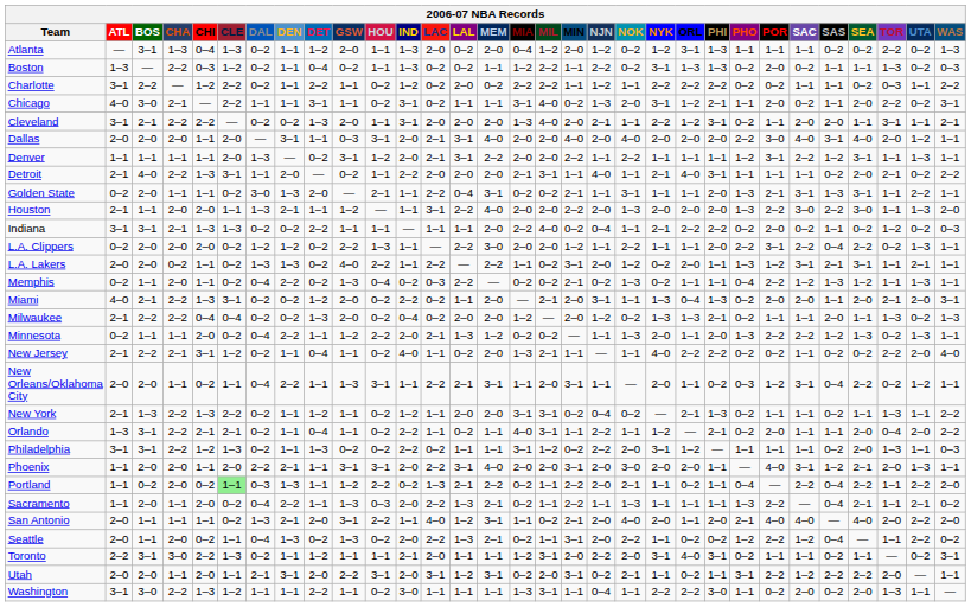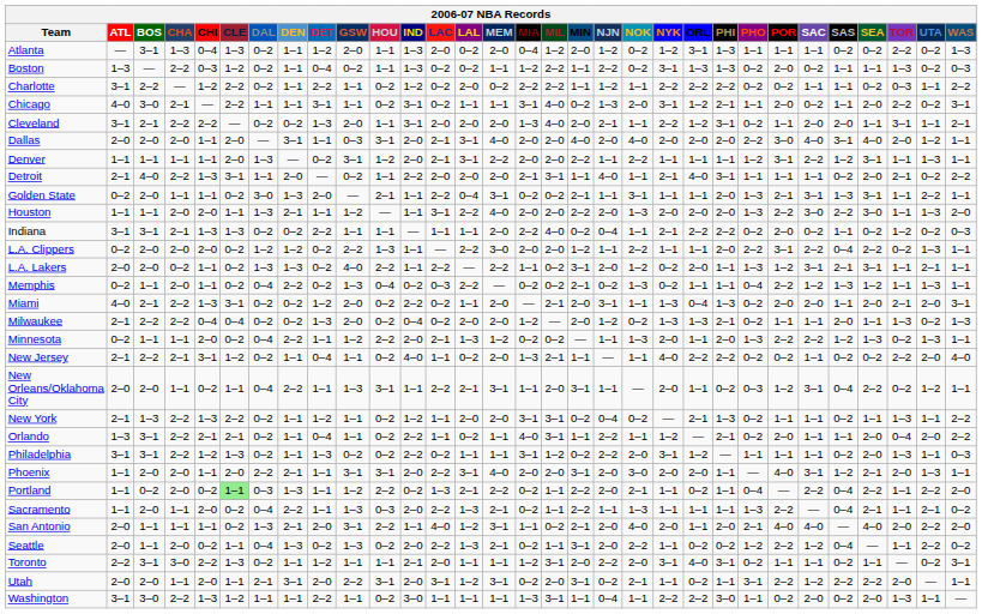 <table class="wikitable" style="font-size:86%; text-align:center;">
 <tr>
 <th colspan=31>2006-07 NBA Records</th>
 </tr>
 <tr>
 <th width=100>Team</th>
 <th style="background:#FF0000;color:#FFFFFF;width=35">ATL</th>
 <th style="background:#006400;color:#FFFFFF;width=35">BOS</th>
 <th style="background:#253E6A;color:#DF5106;width=35">CHA</th>
 <th style="background:#FF0000;color:#000000;width=35">CHI</th>
 <th style="background:#9F1F32;color:#001D43;width=35">CLE</th>
 <th style="background:#0055BA;color:#898D8F;width=35">DAL</th>
 <th style="background:#4C92CC;color:#FDB827;width=35">DEN</th>
 <th style="background:#006BB7;color:#ED164B;width=35">DET</th>
 <th style="background:#072E63;color:#DC5A34;width=35">GSW</th>
 <th style="background:#D31145;color:#CBD4D8;width=35">HOU</th>
 <th style="background:#000080;color:#FFD700;width=35">IND</th>
 <th style="background:#F9160D;color:#1A2E8B;width=35">LAC</th>
 <th style="background:#800080;color:#FFD700;width=35">LAL</th>
 <th style="background:#00265B;color:#BAD1EB;width=35">MEM</th>
 <th style="background:#000000;color:#8B0000;width=35">MIA</th>
 <th style="background:#00471B;color:#AC1A2F;width=35">MIL</th>
 <th style="background:#044D80;color:#000000;width=35">MIN</th>
 <th style="background:#12305B;color:#C4CED4;width=35">NJN</th>
 <th style="background:#0093B1;color:#FDB827;width=35">NOK</th>
 <th style="background:#0000FF;color:#FF8C00;width=35">NYK</th>
 <th style="background:#0000FF;color:#000000;width=35">ORL</th>
 <th style="background:#000000;color:#BB9754;width=35">PHI</th>
 <th style="background:#800080;color:#FF4500;width=35">PHO</th>
 <th style="background:#000000;color:#FF0000;width=35">POR</th>
 <th style="background:#6846A8;color:#FFFFFF;width=35">SAC</th>
 <th style="background:#000000;color:#C0C0C0;width=35">SAS</th>
 <th style="background:#005831;color:#FFC322;width=35">SEA</th>
 <th style="background:#7436BF;color:#BE0F34;width=35">TOR</th>
 <th style="background:#042A5C;color:#4C8ECC;width=35">UTA</th>
 <th style="background:#044D7D;color:#BC7A44;width=35">WAS</th>
 </tr>
 <tr>
 <td style="text-align:left;"><a href='#'>Atlanta</a></td>
 <td>—</td>
 <td>3–1</td>
 <td>1–3</td>
 <td>0–4</td>
 <td>1–3</td>
 <td>0–2</td>
 <td>1–1</td>
 <td>1–2</td>
 <td>2–0</td>
 <td>1–1</td>
 <td>1–3</td>
 <td>2–0</td>
 <td>0–2</td>
 <td>2–0</td>
 <td>0–4</td>
 <td>1–2</td>
 <td>2–0</td>
 <td>1–2</td>
 <td>0–2</td>
 <td>1–2</td>
 <td>3–1</td>
 <td>1–3</td>
 <td>1–1</td>
 <td>1–1</td>
 <td>1–1</td>
 <td>0–2</td>
 <td>0–2</td>
 <td>2–2</td>
 <td>0–2</td>
 <td>1–3</td>
 </tr>
 <tr>
 <td style="text-align:left;"><a href='#'>Boston</a></td>
 <td>1–3</td>
 <td>—</td>
 <td>2–2</td>
 <td>0–3</td>
 <td>1–2</td>
 <td>0–2</td>
 <td>1–1</td>
 <td>0–4</td>
 <td>0–2</td>
 <td>1–1</td>
 <td>1–3</td>
 <td>0–2</td>
 <td>0–2</td>
 <td>1–1</td>
 <td>1–2</td>
 <td>2–2</td>
 <td>1–1</td>
 <td>2–2</td>
 <td>0–2</td>
 <td>3–1</td>
 <td>1–3</td>
 <td>1–3</td>
 <td>0–2</td>
 <td>2–0</td>
 <td>0–2</td>
 <td>1–1</td>
 <td>1–1</td>
 <td>1–3</td>
 <td>0–2</td>
 <td>0–3</td>
 </tr>
 <tr>
 <td style="text-align:left;"><a href='#'>Charlotte</a></td>
 <td>3–1</td>
 <td>2–2</td>
 <td>—</td>
 <td>1–2</td>
 <td>2–2</td>
 <td>0–2</td>
 <td>1–1</td>
 <td>2–2</td>
 <td>1–1</td>
 <td>0–2</td>
 <td>1–2</td>
 <td>0–2</td>
 <td>2–0</td>
 <td>0–2</td>
 <td>2–2</td>
 <td>2–2</td>
 <td>1–1</td>
 <td>1–2</td>
 <td>1–1</td>
 <td>2–2</td>
 <td>2–2</td>
 <td>2–2</td>
 <td>0–2</td>
 <td>0–2</td>
 <td>1–1</td>
 <td>1–1</td>
 <td>0–2</td>
 <td>0–3</td>
 <td>1–1</td>
 <td>2–2</td>
 </tr>
 <tr>
 <td style="text-align:left;"><a href='#'>Chicago</a></td>
 <td>4–0</td>
 <td>3–0</td>
 <td>2–1</td>
 <td>—</td>
 <td>2–2</td>
 <td>1–1</td>
 <td>1–1</td>
 <td>3–1</td>
 <td>1–1</td>
 <td>0–2</td>
 <td>3–1</td>
 <td>0–2</td>
 <td>1–1</td>
 <td>1–1</td>
 <td>3–1</td>
 <td>4–0</td>
 <td>0–2</td>
 <td>1–3</td>
 <td>2–0</td>
 <td>3–1</td>
 <td>1–2</td>
 <td>2–1</td>
 <td>1–1</td>
 <td>2–0</td>
 <td>0–2</td>
 <td>1–1</td>
 <td>2–0</td>
 <td>2–2</td>
 <td>0–2</td>
 <td>3–1</td>
 </tr>
 <tr>
 <td style="text-align:left;"><a href='#'>Cleveland</a></td>
 <td>3–1</td>
 <td>2–1</td>
 <td>2–2</td>
 <td>2–2</td>
 <td>—</td>
 <td>0–2</td>
 <td>0–2</td>
 <td>1–3</td>
 <td>2–0</td>
 <td>1–1</td>
 <td>3–1</td>
 <td>2–0</td>
 <td>2–0</td>
 <td>2–0</td>
 <td>1–3</td>
 <td>4–0</td>
 <td>2–0</td>
 <td>2–1</td>
 <td>1–1</td>
 <td>2–2</td>
 <td>1–2</td>
 <td>3–1</td>
 <td>0–2</td>
 <td>1–1</td>
 <td>2–0</td>
 <td>2–0</td>
 <td>1–1</td>
 <td>3–1</td>
 <td>1–1</td>
 <td>2–1</td>
 </tr>
 <tr>
 <td style="text-align:left;"><a href='#'>Dallas</a></td>
 <td>2–0</td>
 <td>2–0</td>
 <td>2–0</td>
 <td>1–1</td>
 <td>2–0</td>
 <td>—</td>
 <td>3–1</td>
 <td>1–1</td>
 <td>0–3</td>
 <td>3–1</td>
 <td>2–0</td>
 <td>2–1</td>
 <td>3–1</td>
 <td>4–0</td>
 <td>2–0</td>
 <td>2–0</td>
 <td>4–0</td>
 <td>2–0</td>
 <td>4–0</td>
 <td>2–0</td>
 <td>2–0</td>
 <td>2–0</td>
 <td>2–2</td>
 <td>3–0</td>
 <td>4–0</td>
 <td>3–1</td>
 <td>4–0</td>
 <td>2–0</td>
 <td>1–2</td>
 <td>1–1</td>
 </tr>
 <tr>
 <td style="text-align:left;"><a href='#'>Denver</a></td>
 <td>1–1</td>
 <td>1–1</td>
 <td>1–1</td>
 <td>1–1</td>
 <td>2–0</td>
 <td>1–3</td>
 <td>—</td>
 <td>0–2</td>
 <td>3–1</td>
 <td>1–2</td>
 <td>2–0</td>
 <td>2–1</td>
 <td>3–1</td>
 <td>2–2</td>
 <td>2–0</td>
 <td>2–0</td>
 <td>2–2</td>
 <td>1–1</td>
 <td>2–2</td>
 <td>1–1</td>
 <td>1–1</td>
 <td>1–1</td>
 <td>1–2</td>
 <td>3–1</td>
 <td>2–2</td>
 <td>1–2</td>
 <td>3–1</td>
 <td>1–1</td>
 <td>1–3</td>
 <td>1–1</td>
 </tr>
 <tr>
 <td style="text-align:left;"><a href='#'>Detroit</a></td>
 <td>2–1</td>
 <td>4–0</td>
 <td>2–2</td>
 <td>1–3</td>
 <td>3–1</td>
 <td>1–1</td>
 <td>2–0</td>
 <td>—</td>
 <td>0–2</td>
 <td>1–1</td>
 <td>2–2</td>
 <td>2–0</td>
 <td>2–0</td>
 <td>2–0</td>
 <td>2–1</td>
 <td>3–1</td>
 <td>1–1</td>
 <td>4–0</td>
 <td>1–1</td>
 <td>2–1</td>
 <td>4–0</td>
 <td>3–1</td>
 <td>1–1</td>
 <td>1–1</td>
 <td>1–1</td>
 <td>0–2</td>
 <td>2–0</td>
 <td>2–1</td>
 <td>0–2</td>
 <td>2–2</td>
 </tr>
 <tr>
 <td style="text-align:left;"><a href='#'>Golden State</a></td>
 <td>0–2</td>
 <td>2–0</td>
 <td>1–1</td>
 <td>1–1</td>
 <td>0–2</td>
 <td>3–0</td>
 <td>1–3</td>
 <td>2–0</td>
 <td>—</td>
 <td>2–1</td>
 <td>1–1</td>
 <td>2–2</td>
 <td>0–4</td>
 <td>3–1</td>
 <td>0–2</td>
 <td>0–2</td>
 <td>2–1</td>
 <td>1–1</td>
 <td>3–1</td>
 <td>1–1</td>
 <td>1–1</td>
 <td>2–0</td>
 <td>1–3</td>
 <td>2–1</td>
 <td>3–1</td>
 <td>1–3</td>
 <td>3–1</td>
 <td>1–1</td>
 <td>2–2</td>
 <td>1–1</td>
 </tr>
 <tr>
 <td style="text-align:left;"><a href='#'>Houston</a></td>
-<td>2–1</td>
+<td>1–1</td>
 <td>1–1</td>
 <td>2–0</td>
 <td>2–0</td>
 <td>1–1</td>
 <td>1–3</td>
 <td>2–1</td>
 <td>1–1</td>
 <td>1–2</td>
 <td>—</td>
 <td>1–1</td>
 <td>3–1</td>
 <td>2–2</td>
 <td>4–0</td>
 <td>2–0</td>
 <td>2–0</td>
 <td>2–2</td>
 <td>2–0</td>
 <td>1–3</td>
 <td>2–0</td>
 <td>2–0</td>
 <td>2–0</td>
 <td>1–3</td>
 <td>2–2</td>
 <td>3–0</td>
 <td>2–2</td>
 <td>3–0</td>
 <td>1–1</td>
 <td>1–3</td>
 <td>2–0</td>
 </tr>
 <tr>
 <td style="text-align:left;">Indiana</td>
 <td>3–1</td>
 <td>3–1</td>
 <td>2–1</td>
 <td>1–3</td>
 <td>1–3</td>
 <td>0–2</td>
 <td>0–2</td>
 <td>2–2</td>
 <td>1–1</td>
 <td>1–1</td>
 <td>—</td>
 <td>1–1</td>
 <td>1–1</td>
 <td>2–0</td>
 <td>2–2</td>
 <td>4–0</td>
 <td>0–2</td>
 <td>0–4</td>
 <td>1–1</td>
 <td>2–1</td>
 <td>2–2</td>
 <td>2–2</td>
 <td>0–2</td>
 <td>2–0</td>
 <td>0–2</td>
 <td>1–1</td>
 <td>0–2</td>
 <td>1–2</td>
 <td>0–2</td>
 <td>0–3</td>
 </tr>
 <tr>
 <td style="text-align:left;"><a href='#'>L.A. Clippers</a></td>
 <td>0–2</td>
 <td>2–0</td>
 <td>2–0</td>
 <td>2–0</td>
 <td>0–2</td>
 <td>1–2</td>
 <td>1–2</td>
 <td>0–2</td>
 <td>2–2</td>
 <td>1–3</td>
 <td>1–1</td>
 <td>—</td>
 <td>2–2</td>
 <td>3–0</td>
 <td>2–0</td>
 <td>2–0</td>
 <td>1–2</td>
 <td>1–1</td>
 <td>2–2</td>
 <td>1–1</td>
 <td>1–1</td>
 <td>2–0</td>
 <td>2–2</td>
 <td>3–1</td>
 <td>2–2</td>
 <td>0–4</td>
 <td>2–2</td>
 <td>0–2</td>
 <td>1–3</td>
 <td>1–1</td>
 </tr>
 <tr>
 <td style="text-align:left;"><a href='#'>L.A. Lakers</a></td>
 <td>2–0</td>
 <td>2–0</td>
 <td>0–2</td>
 <td>1–1</td>
 <td>0–2</td>
 <td>1–3</td>
 <td>1–3</td>
 <td>0–2</td>
 <td>4–0</td>
 <td>2–2</td>
 <td>1–1</td>
 <td>2–2</td>
 <td>—</td>
 <td>2–2</td>
 <td>1–1</td>
 <td>0–2</td>
 <td>3–1</td>
 <td>2–0</td>
 <td>1–2</td>
 <td>0–2</td>
 <td>2–0</td>
 <td>1–1</td>
 <td>1–3</td>
 <td>1–2</td>
 <td>3–1</td>
 <td>2–1</td>
 <td>3–1</td>
 <td>1–1</td>
 <td>2–1</td>
 <td>1–1</td>
 </tr>
 <tr>
 <td style="text-align:left;"><a href='#'>Memphis</a></td>
 <td>0–2</td>
 <td>1–1</td>
 <td>2–0</td>
 <td>1–1</td>
 <td>0–2</td>
 <td>0–4</td>
 <td>2–2</td>
 <td>0–2</td>
 <td>1–3</td>
 <td>0–4</td>
 <td>0–2</td>
 <td>0–3</td>
 <td>2–2</td>
 <td>—</td>
 <td>0–2</td>
 <td>0–2</td>
 <td>2–1</td>
 <td>0–2</td>
 <td>1–3</td>
 <td>0–2</td>
 <td>1–1</td>
 <td>1–1</td>
 <td>0–4</td>
 <td>2–2</td>
 <td>1–2</td>
 <td>1–3</td>
 <td>1–2</td>
 <td>1–1</td>
 <td>1–3</td>
 <td>1–1</td>
 </tr>
 <tr>
 <td style="text-align:left;"><a href='#'>Miami</a></td>
 <td>4–0</td>
 <td>2–1</td>
 <td>2–2</td>
 <td>1–3</td>
 <td>3–1</td>
 <td>0–2</td>
 <td>0–2</td>
 <td>1–2</td>
 <td>2–0</td>
 <td>0–2</td>
 <td>2–2</td>
 <td>0–2</td>
 <td>1–1</td>
 <td>2–0</td>
 <td>—</td>
 <td>2–1</td>
 <td>2–0</td>
 <td>3–1</td>
 <td>1–1</td>
 <td>1–3</td>
 <td>0–4</td>
 <td>1–3</td>
 <td>0–2</td>
 <td>2–0</td>
 <td>2–0</td>
 <td>1–1</td>
 <td>2–0</td>
 <td>2–1</td>
 <td>2–0</td>
 <td>3–1</td>
 </tr>
 <tr>
 <td style="text-align:left;"><a href='#'>Milwaukee</a></td>
 <td>2–1</td>
 <td>2–2</td>
 <td>2–2</td>
 <td>0–4</td>
 <td>0–4</td>
 <td>0–2</td>
 <td>0–2</td>
 <td>1–3</td>
 <td>2–0</td>
 <td>0–2</td>
 <td>0–4</td>
 <td>0–2</td>
 <td>2–0</td>
 <td>2–0</td>
 <td>1–2</td>
 <td>—</td>
 <td>2–0</td>
 <td>1–2</td>
 <td>0–2</td>
 <td>1–3</td>
 <td>1–3</td>
 <td>2–1</td>
 <td>0–2</td>
 <td>1–1</td>
 <td>1–1</td>
 <td>2–0</td>
 <td>1–1</td>
 <td>1–3</td>
 <td>0–2</td>
 <td>1–3</td>
 </tr>
 <tr>
 <td style="text-align:left;"><a href='#'>Minnesota</a></td>
 <td>0–2</td>
 <td>1–1</td>
 <td>1–1</td>
 <td>2–0</td>
 <td>0–2</td>
 <td>0–4</td>
 <td>2–2</td>
 <td>1–1</td>
 <td>1–2</td>
 <td>2–2</td>
 <td>2–0</td>
 <td>2–1</td>
 <td>1–3</td>
 <td>1–2</td>
 <td>0–2</td>
 <td>0–2</td>
 <td>—</td>
 <td>1–1</td>
 <td>1–3</td>
 <td>2–0</td>
 <td>1–1</td>
 <td>2–0</td>
 <td>1–3</td>
 <td>2–2</td>
 <td>2–2</td>
 <td>1–2</td>
 <td>1–3</td>
 <td>0–2</td>
 <td>1–3</td>
 <td>1–1</td>
 </tr>
 <tr>
 <td style="text-align:left;"><a href='#'>New Jersey</a></td>
 <td>2–1</td>
 <td>2–2</td>
 <td>2–1</td>
 <td>3–1</td>
 <td>1–2</td>
 <td>0–2</td>
 <td>1–1</td>
 <td>0–4</td>
 <td>1–1</td>
 <td>0–2</td>
 <td>4–0</td>
 <td>1–1</td>
 <td>0–2</td>
 <td>2–0</td>
 <td>1–3</td>
 <td>2–1</td>
 <td>1–1</td>
 <td>—</td>
 <td>1–1</td>
 <td>4–0</td>
 <td>2–2</td>
 <td>2–2</td>
 <td>0–2</td>
 <td>0–2</td>
 <td>1–1</td>
 <td>0–2</td>
 <td>0–2</td>
 <td>2–2</td>
 <td>2–0</td>
 <td>4–0</td>
 </tr>
 <tr>
 <td style="text-align:left;"><a href='#'>New Orleans/Oklahoma City</a></td>
 <td>2–0</td>
 <td>2–0</td>
 <td>1–1</td>
 <td>0–2</td>
 <td>1–1</td>
 <td>0–4</td>
 <td>2–2</td>
 <td>1–1</td>
 <td>1–3</td>
 <td>3–1</td>
 <td>1–1</td>
 <td>2–2</td>
 <td>2–1</td>
 <td>3–1</td>
 <td>1–1</td>
 <td>2–0</td>
 <td>3–1</td>
 <td>1–1</td>
 <td>—</td>
 <td>2–0</td>
 <td>1–1</td>
 <td>0–2</td>
 <td>0–3</td>
 <td>1–2</td>
 <td>3–1</td>
 <td>0–4</td>
 <td>2–2</td>
 <td>0–2</td>
 <td>1–2</td>
 <td>1–1</td>
 </tr>
 <tr>
 <td style="text-align:left;"><a href='#'>New York</a></td>
 <td>2–1</td>
 <td>1–3</td>
 <td>2–2</td>
 <td>1–3</td>
 <td>2–2</td>
 <td>0–2</td>
 <td>1–1</td>
 <td>1–2</td>
 <td>1–1</td>
 <td>0–2</td>
 <td>1–2</td>
 <td>1–1</td>
 <td>2–0</td>
 <td>2–0</td>
 <td>3–1</td>
 <td>3–1</td>
 <td>0–2</td>
 <td>0–4</td>
 <td>0–2</td>
 <td>—</td>
 <td>2–1</td>
 <td>1–3</td>
 <td>0–2</td>
 <td>1–1</td>
 <td>1–1</td>
 <td>0–2</td>
 <td>1–1</td>
 <td>1–3</td>
 <td>1–1</td>
 <td>2–2</td>
 </tr>
 <tr>
 <td style="text-align:left;"><a href='#'>Orlando</a></td>
 <td>1–3</td>
 <td>3–1</td>
 <td>2–2</td>
 <td>2–1</td>
 <td>2–1</td>
 <td>0–2</td>
 <td>1–1</td>
 <td>0–4</td>
 <td>1–1</td>
 <td>0–2</td>
 <td>2–2</td>
 <td>1–1</td>
 <td>0–2</td>
 <td>1–1</td>
 <td>4–0</td>
 <td>3–1</td>
 <td>1–1</td>
 <td>2–2</td>
 <td>1–1</td>
 <td>1–2</td>
 <td>—</td>
 <td>2–1</td>
 <td>0–2</td>
 <td>2–0</td>
 <td>1–1</td>
 <td>1–1</td>
 <td>2–0</td>
 <td>0–4</td>
 <td>2–0</td>
 <td>2–2</td>
 </tr>
 <tr>
 <td style="text-align:left;"><a href='#'>Philadelphia</a></td>
 <td>3–1</td>
 <td>3–1</td>
 <td>2–2</td>
 <td>1–2</td>
 <td>1–3</td>
 <td>0–2</td>
 <td>1–1</td>
 <td>1–3</td>
 <td>0–2</td>
 <td>0–2</td>
 <td>2–2</td>
 <td>0–2</td>
 <td>1–1</td>
 <td>1–1</td>
 <td>3–1</td>
 <td>1–2</td>
 <td>0–2</td>
 <td>2–2</td>
 <td>2–0</td>
 <td>3–1</td>
 <td>1–2</td>
 <td>—</td>
 <td>1–1</td>
 <td>1–1</td>
 <td>1–1</td>
 <td>0–2</td>
 <td>2–0</td>
 <td>1–3</td>
 <td>1–1</td>
 <td>0–3</td>
 </tr>
 <tr>
 <td style="text-align:left;"><a href='#'>Phoenix</a></td>
 <td>1–1</td>
 <td>2–0</td>
 <td>2–0</td>
 <td>1–1</td>
 <td>2–0</td>
 <td>2–2</td>
 <td>2–1</td>
 <td>1–1</td>
 <td>3–1</td>
 <td>3–1</td>
 <td>2–0</td>
 <td>2–2</td>
 <td>3–1</td>
 <td>4–0</td>
 <td>2–0</td>
 <td>2–0</td>
 <td>3–1</td>
 <td>2–0</td>
 <td>3–0</td>
 <td>2–0</td>
 <td>2–0</td>
 <td>1–1</td>
 <td>—</td>
 <td>4–0</td>
 <td>3–1</td>
 <td>1–2</td>
 <td>2–1</td>
 <td>2–0</td>
 <td>1–3</td>
 <td>1–1</td>
 </tr>
 <tr>
 <td style="text-align:left;"><a href='#'>Portland</a></td>
 <td>1–1</td>
 <td>0–2</td>
 <td>2–0</td>
 <td>0–2</td>
 <td style="background: lightgreen;">1–1</td>
 <td>0–3</td>
 <td>1–3</td>
 <td>1–1</td>
 <td>1–2</td>
 <td>2–2</td>
 <td>0–2</td>
 <td>1–3</td>
 <td>2–1</td>
 <td>2–2</td>
 <td>0–2</td>
 <td>1–1</td>
 <td>2–2</td>
 <td>2–0</td>
 <td>2–1</td>
 <td>1–1</td>
 <td>0–2</td>
 <td>1–1</td>
 <td>0–4</td>
 <td>—</td>
 <td>2–2</td>
 <td>0–4</td>
 <td>2–2</td>
 <td>1–1</td>
 <td>2–2</td>
 <td>2–0</td>
 </tr>
 <tr>
 <td style="text-align:left;"><a href='#'>Sacramento</a></td>
 <td>1–1</td>
 <td>2–0</td>
 <td>1–1</td>
 <td>2–0</td>
 <td>0–2</td>
 <td>0–4</td>
 <td>2–2</td>
 <td>1–1</td>
 <td>1–3</td>
 <td>0–3</td>
 <td>2–0</td>
 <td>2–2</td>
 <td>1–3</td>
 <td>2–1</td>
 <td>0–2</td>
 <td>1–1</td>
 <td>2–2</td>
 <td>1–1</td>
 <td>1–3</td>
 <td>1–1</td>
 <td>1–1</td>
 <td>1–1</td>
 <td>1–3</td>
 <td>2–2</td>
 <td>—</td>
 <td>0–4</td>
 <td>2–1</td>
 <td>1–1</td>
 <td>2–1</td>
 <td>0–2</td>
 </tr>
 <tr>
 <td style="text-align:left;"><a href='#'>San Antonio</a></td>
 <td>2–0</td>
 <td>1–1</td>
 <td>1–1</td>
 <td>1–1</td>
 <td>0–2</td>
 <td>1–3</td>
 <td>2–1</td>
 <td>2–0</td>
 <td>3–1</td>
 <td>2–2</td>
 <td>1–1</td>
 <td>4–0</td>
 <td>1–2</td>
 <td>3–1</td>
 <td>1–1</td>
 <td>0–2</td>
 <td>2–1</td>
 <td>2–0</td>
 <td>4–0</td>
 <td>2–0</td>
 <td>1–1</td>
 <td>2–0</td>
 <td>2–1</td>
 <td>4–0</td>
 <td>4–0</td>
 <td>—</td>
 <td>4–0</td>
 <td>2–0</td>
 <td>2–2</td>
 <td>2–0</td>
 </tr>
 <tr>
 <td style="text-align:left;"><a href='#'>Seattle</a></td>
 <td>2–0</td>
 <td>1–1</td>
 <td>2–0</td>
 <td>0–2</td>
 <td>1–1</td>
 <td>0–4</td>
 <td>1–3</td>
 <td>0–2</td>
 <td>1–3</td>
 <td>0–2</td>
 <td>2–0</td>
 <td>2–2</td>
 <td>1–3</td>
 <td>2–1</td>
 <td>0–2</td>
 <td>1–1</td>
 <td>3–1</td>
 <td>2–0</td>
 <td>2–2</td>
 <td>1–1</td>
 <td>0–2</td>
 <td>0–2</td>
 <td>1–2</td>
 <td>2–2</td>
 <td>1–2</td>
 <td>0–4</td>
 <td>—</td>
 <td>1–1</td>
 <td>2–2</td>
 <td>0–2</td>
 </tr>
 <tr>
 <td style="text-align:left;"><a href='#'>Toronto</a></td>
 <td>2–2</td>
 <td>3–1</td>
 <td>3–0</td>
 <td>2–2</td>
 <td>1–3</td>
 <td>0–2</td>
 <td>1–1</td>
 <td>1–2</td>
 <td>1–1</td>
 <td>1–1</td>
 <td>2–1</td>
 <td>2–0</td>
 <td>1–1</td>
 <td>1–1</td>
 <td>1–2</td>
 <td>3–1</td>
 <td>2–0</td>
 <td>2–2</td>
 <td>2–0</td>
 <td>3–1</td>
 <td>4–0</td>
 <td>3–1</td>
 <td>0–2</td>
 <td>1–1</td>
 <td>1–1</td>
 <td>0–2</td>
 <td>1–1</td>
 <td>—</td>
 <td>0–2</td>
 <td>3–1</td>
 </tr>
 <tr>
 <td style="text-align:left;"><a href='#'>Utah</a></td>
 <td>2–0</td>
 <td>2–0</td>
 <td>1–1</td>
 <td>2–0</td>
 <td>1–1</td>
 <td>2–1</td>
 <td>3–1</td>
 <td>2–0</td>
 <td>2–2</td>
 <td>3–1</td>
 <td>2–0</td>
 <td>3–1</td>
 <td>1–2</td>
 <td>3–1</td>
 <td>0–2</td>
 <td>2–0</td>
 <td>3–1</td>
 <td>0–2</td>
 <td>2–1</td>
 <td>1–1</td>
 <td>0–2</td>
 <td>1–1</td>
 <td>3–1</td>
 <td>2–2</td>
 <td>1–2</td>
 <td>2–2</td>
 <td>2–2</td>
 <td>2–0</td>
 <td>—</td>
 <td>1–1</td>
 </tr>
 <tr>
 <td style="text-align:left;"><a href='#'>Washington</a></td>
 <td>3–1</td>
 <td>3–0</td>
 <td>2–2</td>
 <td>1–3</td>
 <td>1–2</td>
 <td>1–1</td>
 <td>1–1</td>
 <td>2–2</td>
 <td>1–1</td>
 <td>0–2</td>
 <td>3–0</td>
 <td>1–1</td>
 <td>1–1</td>
 <td>1–1</td>
 <td>1–3</td>
 <td>3–1</td>
 <td>1–1</td>
 <td>0–4</td>
 <td>1–1</td>
 <td>2–2</td>
 <td>2–2</td>
 <td>3–0</td>
 <td>1–1</td>
 <td>0–2</td>
 <td>2–0</td>
 <td>0–2</td>
 <td>2–0</td>
 <td>1–3</td>
 <td>1–1</td>
 <td>—</td>
 </tr>
 </table>
